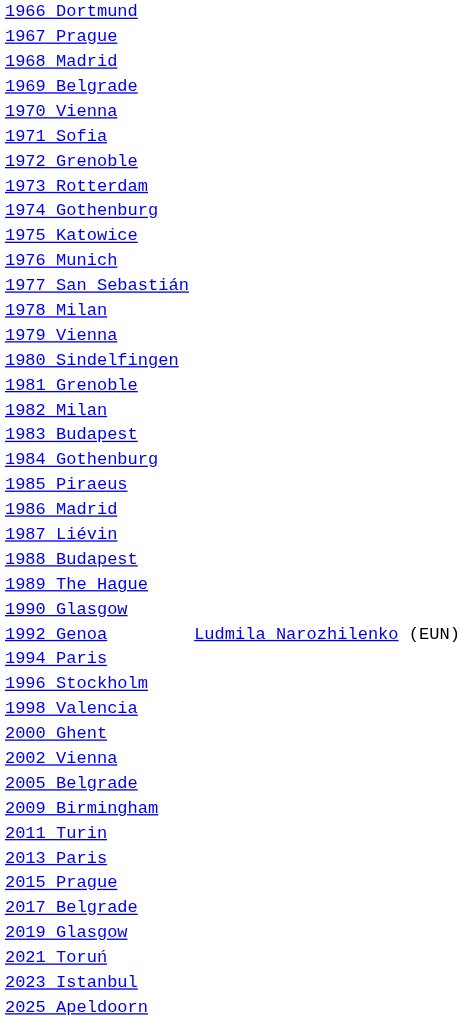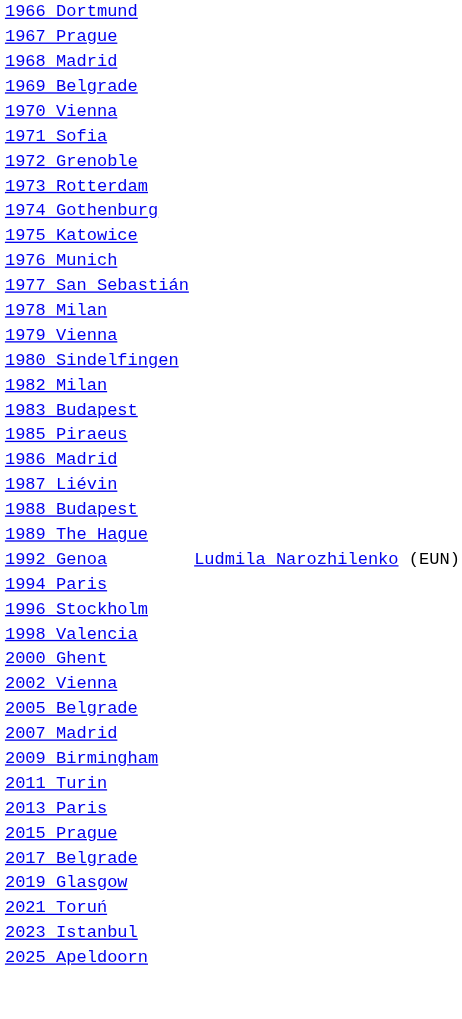 <table>
 <tr>
 <td><a href='#'>1966 Dortmund</a><br></td>
 <td></td>
 <td></td>
 <td></td>
 </tr>
 <tr>
 <td><a href='#'>1967 Prague</a><br></td>
 <td></td>
 <td></td>
 <td></td>
 </tr>
 <tr>
 <td><a href='#'>1968 Madrid</a><br></td>
 <td></td>
 <td></td>
 <td></td>
 </tr>
 <tr>
 <td><a href='#'>1969 Belgrade</a><br></td>
 <td></td>
 <td></td>
 <td></td>
 </tr>
 <tr>
 <td><a href='#'>1970 Vienna</a><br></td>
 <td></td>
 <td></td>
 <td></td>
 </tr>
 <tr>
 <td><a href='#'>1971 Sofia</a><br></td>
 <td></td>
 <td></td>
 <td></td>
 </tr>
 <tr>
 <td><a href='#'>1972 Grenoble</a><br></td>
 <td></td>
 <td></td>
 <td><br></td>
 </tr>
 <tr>
 <td><a href='#'>1973 Rotterdam</a><br></td>
 <td></td>
 <td></td>
 <td></td>
 </tr>
 <tr>
 <td><a href='#'>1974 Gothenburg</a><br></td>
 <td></td>
 <td></td>
 <td></td>
 </tr>
 <tr>
 <td><a href='#'>1975 Katowice</a><br></td>
 <td></td>
 <td></td>
 <td></td>
 </tr>
 <tr>
 <td><a href='#'>1976 Munich</a><br></td>
 <td></td>
 <td></td>
 <td></td>
 </tr>
 <tr>
 <td><a href='#'>1977 San Sebastián</a><br></td>
 <td></td>
 <td></td>
 <td></td>
 </tr>
 <tr>
 <td><a href='#'>1978 Milan</a><br></td>
 <td></td>
 <td></td>
 <td></td>
 </tr>
 <tr>
 <td><a href='#'>1979 Vienna</a><br></td>
 <td></td>
 <td></td>
 <td></td>
 </tr>
 <tr>
 <td><a href='#'>1980 Sindelfingen</a><br></td>
 <td></td>
 <td></td>
 <td></td>
 </tr>
 <tr>
-<td><a href='#'>1981 Grenoble</a><br></td>
-<td></td>
-<td></td>
-<td></td>
-</tr>
-<tr>
 <td><a href='#'>1982 Milan</a><br></td>
 <td></td>
 <td></td>
 <td></td>
 </tr>
 <tr>
 <td><a href='#'>1983 Budapest</a><br></td>
-<td></td>
-<td></td>
-<td></td>
-</tr>
-<tr>
-<td><a href='#'>1984 Gothenburg</a><br></td>
 <td></td>
 <td></td>
 <td></td>
 </tr>
 <tr>
 <td><a href='#'>1985 Piraeus</a><br></td>
 <td></td>
 <td></td>
 <td></td>
 </tr>
 <tr>
 <td><a href='#'>1986 Madrid</a><br></td>
 <td></td>
 <td></td>
 <td></td>
 </tr>
 <tr>
 <td><a href='#'>1987 Liévin</a><br></td>
 <td></td>
 <td></td>
 <td></td>
 </tr>
 <tr>
 <td><a href='#'>1988 Budapest</a><br></td>
 <td></td>
 <td></td>
 <td></td>
 </tr>
 <tr>
 <td><a href='#'>1989 The Hague</a><br></td>
-<td></td>
-<td></td>
-<td></td>
-</tr>
-<tr>
-<td><a href='#'>1990 Glasgow</a><br></td>
 <td></td>
 <td></td>
 <td></td>
 </tr>
 <tr>
 <td><a href='#'>1992 Genoa</a><br></td>
 <td> <a href='#'>Ludmila Narozhilenko</a> (EUN)</td>
 <td></td>
 <td></td>
 </tr>
 <tr>
 <td><a href='#'>1994 Paris</a><br></td>
 <td></td>
 <td></td>
 <td></td>
 </tr>
 <tr>
 <td><a href='#'>1996 Stockholm</a><br></td>
 <td></td>
 <td></td>
 <td></td>
 </tr>
 <tr>
 <td><a href='#'>1998 Valencia</a><br></td>
 <td></td>
 <td></td>
 <td></td>
 </tr>
 <tr>
 <td><a href='#'>2000 Ghent</a><br></td>
 <td></td>
 <td></td>
 <td></td>
 </tr>
 <tr>
 <td><a href='#'>2002 Vienna</a><br></td>
 <td></td>
 <td></td>
 <td></td>
 </tr>
 <tr>
 <td><a href='#'>2005 Belgrade</a><br></td>
+<td></td>
+<td></td>
+<td></td>
+</tr>
+<tr>
+<td><a href='#'>2007 Madrid</a><br></td>
 <td></td>
 <td></td>
 <td></td>
 </tr>
 <tr>
 <td><a href='#'>2009 Birmingham</a><br></td>
 <td></td>
 <td></td>
 <td></td>
 </tr>
 <tr>
 <td><a href='#'>2011 Turin</a><br></td>
 <td></td>
 <td></td>
 <td></td>
 </tr>
 <tr>
 <td><a href='#'>2013 Paris</a><br></td>
 <td></td>
 <td></td>
 <td></td>
 </tr>
 <tr>
 <td><a href='#'>2015 Prague</a><br></td>
 <td></td>
 <td></td>
 <td></td>
 </tr>
 <tr>
 <td><a href='#'>2017 Belgrade</a><br></td>
 <td></td>
 <td></td>
 <td></td>
 </tr>
 <tr>
 <td><a href='#'>2019 Glasgow</a><br></td>
 <td></td>
 <td></td>
 <td></td>
 </tr>
 <tr>
 <td><a href='#'>2021 Toruń</a><br></td>
 <td></td>
 <td></td>
 <td></td>
 </tr>
 <tr>
 <td><a href='#'>2023 Istanbul</a><br></td>
 <td></td>
 <td></td>
 <td></td>
 </tr>
 <tr>
 <td><a href='#'>2025 Apeldoorn</a><br></td>
 <td></td>
 <td></td>
 <td></td>
 </tr>
 </table>
